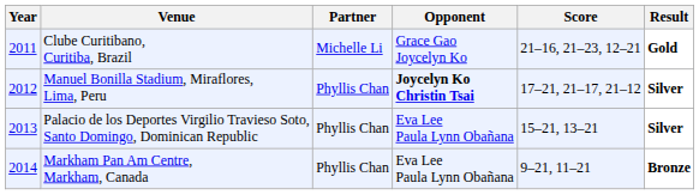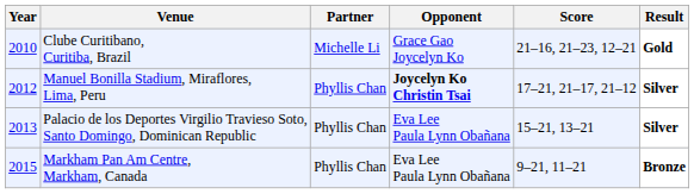 <table class="sortable wikitable" style="font-size: 90%;">
 <tr>
 <th>Year</th>
 <th>Venue</th>
 <th>Partner</th>
 <th>Opponent</th>
 <th>Score</th>
 <th>Result</th>
 </tr>
 <tr style="background:#ECF2FF">
-<td align="center"><a href='#'>2011</a></td>
+<td align="center"><a href='#'>2010</a></td>
 <td align="left">Clube Curitibano,<br><a href='#'>Curitiba</a>, Brazil</td>
 <td align="left"> <a href='#'>Michelle Li</a></td>
 <td align="left"> <a href='#'>Grace Gao</a><br> <a href='#'>Joycelyn Ko</a></td>
 <td align="left">21–16, 21–23, 12–21</td>
 <td style="text-align:left; background:white"> <strong>Gold</strong></td>
 </tr>
 <tr style="background:#ECF2FF">
 <td align="center"><a href='#'>2012</a></td>
 <td align="left"><a href='#'>Manuel Bonilla Stadium</a>, Miraflores,<br><a href='#'>Lima</a>, Peru</td>
 <td align="left"> <a href='#'>Phyllis Chan</a></td>
 <td align="left"><strong> Joycelyn Ko<br> <a href='#'>Christin Tsai</a></strong></td>
 <td align="left">17–21, 21–17, 21–12</td>
 <td style="text-align:left; background:white"> <strong>Silver</strong></td>
 </tr>
 <tr style="background:#ECF2FF">
 <td align="center"><a href='#'>2013</a></td>
 <td align="left">Palacio de los Deportes Virgilio Travieso Soto,<br><a href='#'>Santo Domingo</a>, Dominican Republic</td>
 <td align="left"> Phyllis Chan</td>
 <td align="left"> <a href='#'>Eva Lee</a><br> <a href='#'>Paula Lynn Obañana</a></td>
 <td align="left">15–21, 13–21</td>
 <td style="text-align:left; background:white"> <strong>Silver</strong></td>
 </tr>
 <tr style="background:#ECF2FF">
-<td align="center"><a href='#'>2014</a></td>
+<td align="center"><a href='#'>2015</a></td>
 <td align="left"><a href='#'>Markham Pan Am Centre</a>,<br><a href='#'>Markham</a>, Canada</td>
 <td align="left"> Phyllis Chan</td>
 <td align="left"> Eva Lee<br> Paula Lynn Obañana</td>
 <td align="left">9–21, 11–21</td>
 <td style="text-align:left; background:white"> <strong>Bronze</strong></td>
 </tr>
 </table>
